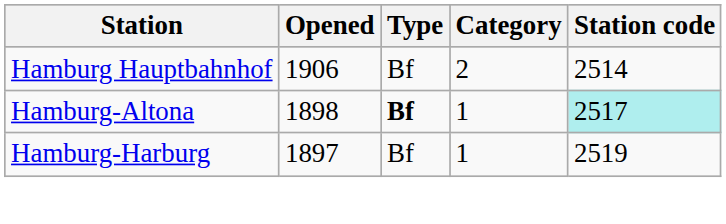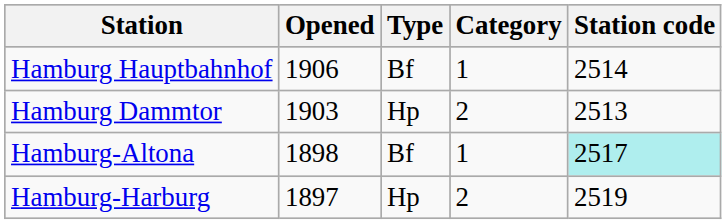 <table class="wikitable sortable">
 <tr>
 <th>Station</th>
 <th>Opened</th>
 <th>Type</th>
 <th>Category</th>
 <th>Station code</th>
 </tr>
 <tr>
 <td><a href='#'>Hamburg Hauptbahnhof</a></td>
 <td>1906</td>
 <td>Bf</td>
+<td>1</td>
+<td>2514</td>
+</tr>
+<tr>
+<td><a href='#'>Hamburg Dammtor</a></td>
+<td>1903</td>
+<td>Hp</td>
 <td>2</td>
-<td>2514</td>
+<td>2513</td>
 </tr>
 <tr>
 <td><a href='#'>Hamburg-Altona</a></td>
 <td>1898</td>
-<td><strong>Bf</strong></td>
+<td>Bf</td>
 <td>1</td>
 <td style="background: paleturquoise;">2517</td>
 </tr>
 <tr>
 <td><a href='#'>Hamburg-Harburg</a></td>
 <td>1897</td>
-<td>Bf</td>
-<td>1</td>
+<td>Hp</td>
+<td>2</td>
 <td>2519</td>
 </tr>
 </table>
